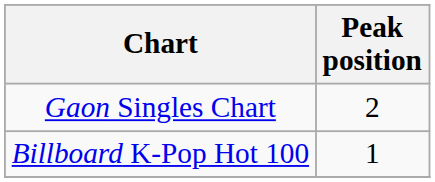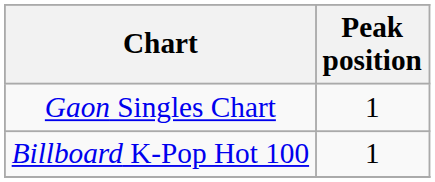 <table class="wikitable sortable" style="text-align:center;">
 <tr>
 <th>Chart</th>
 <th>Peak<br>position</th>
 </tr>
 <tr>
 <td><a href='#'><em>Gaon</em> Singles Chart</a></td>
-<td>2</td>
+<td>1</td>
 </tr>
 <tr>
 <td><a href='#'><em>Billboard</em> K-Pop Hot 100</a></td>
 <td>1</td>
 </tr>
 <tr>
 </tr>
 </table>
